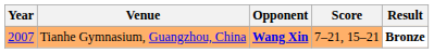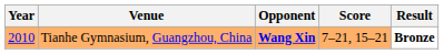 <table class="sortable wikitable" style="font-size: 90%;">
 <tr>
 <th>Year</th>
 <th>Venue</th>
 <th>Opponent</th>
 <th>Score</th>
 <th>Result</th>
 </tr>
 <tr style="background:#FFB069">
-<td align="center"><a href='#'>2007</a></td>
+<td align="center"><a href='#'>2010</a></td>
 <td align="left">Tianhe Gymnasium, <a href='#'>Guangzhou, China</a></td>
 <td align="left"><strong> <a href='#'>Wang Xin</a></strong></td>
 <td align="left">7–21, 15–21</td>
 <td style="text-align:left; background:white"> <strong>Bronze</strong></td>
 </tr>
 </table>
